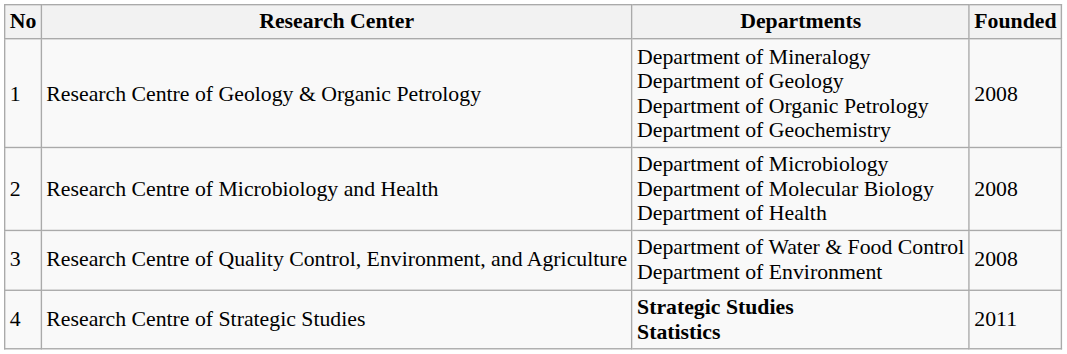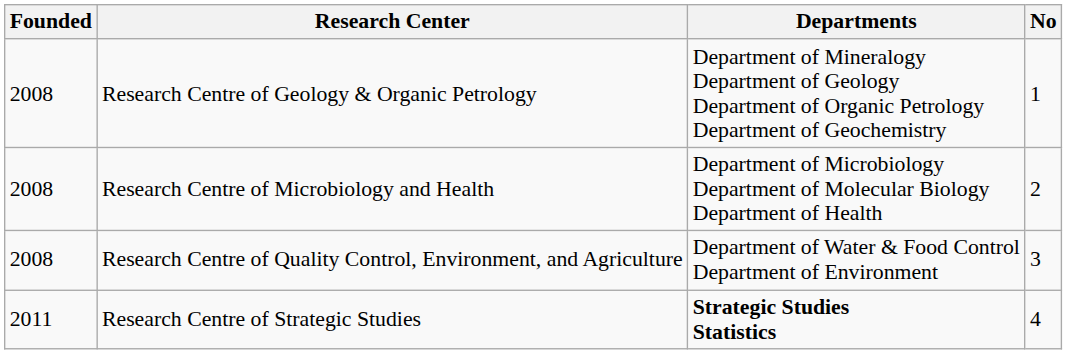 <table class="wikitable">
 <tr>
-<th>No</th>
+<th>Founded</th>
 <th>Research Center</th>
 <th>Departments</th>
-<th>Founded</th>
+<th>No</th>
 </tr>
 <tr>
-<td>1</td>
+<td>2008</td>
 <td>Research Centre of Geology & Organic Petrology</td>
 <td>Department of Mineralogy<br>Department of Geology<br>Department of Organic Petrology<br>Department of Geochemistry</td>
-<td>2008</td>
+<td>1</td>
 </tr>
 <tr>
-<td>2</td>
+<td>2008</td>
 <td>Research Centre of Microbiology and Health</td>
 <td>Department of Microbiology<br>Department of Molecular Biology<br>Department of Health</td>
-<td>2008</td>
+<td>2</td>
 </tr>
 <tr>
-<td>3</td>
+<td>2008</td>
 <td>Research Centre of Quality Control, Environment, and Agriculture</td>
 <td>Department of Water & Food Control<br>Department of Environment</td>
-<td>2008</td>
+<td>3</td>
 </tr>
 <tr>
-<td>4</td>
+<td>2011</td>
 <td>Research Centre of Strategic Studies</td>
 <td><strong>Strategic Studies<br>Statistics</strong></td>
-<td>2011</td>
+<td>4</td>
 </tr>
 </table>
